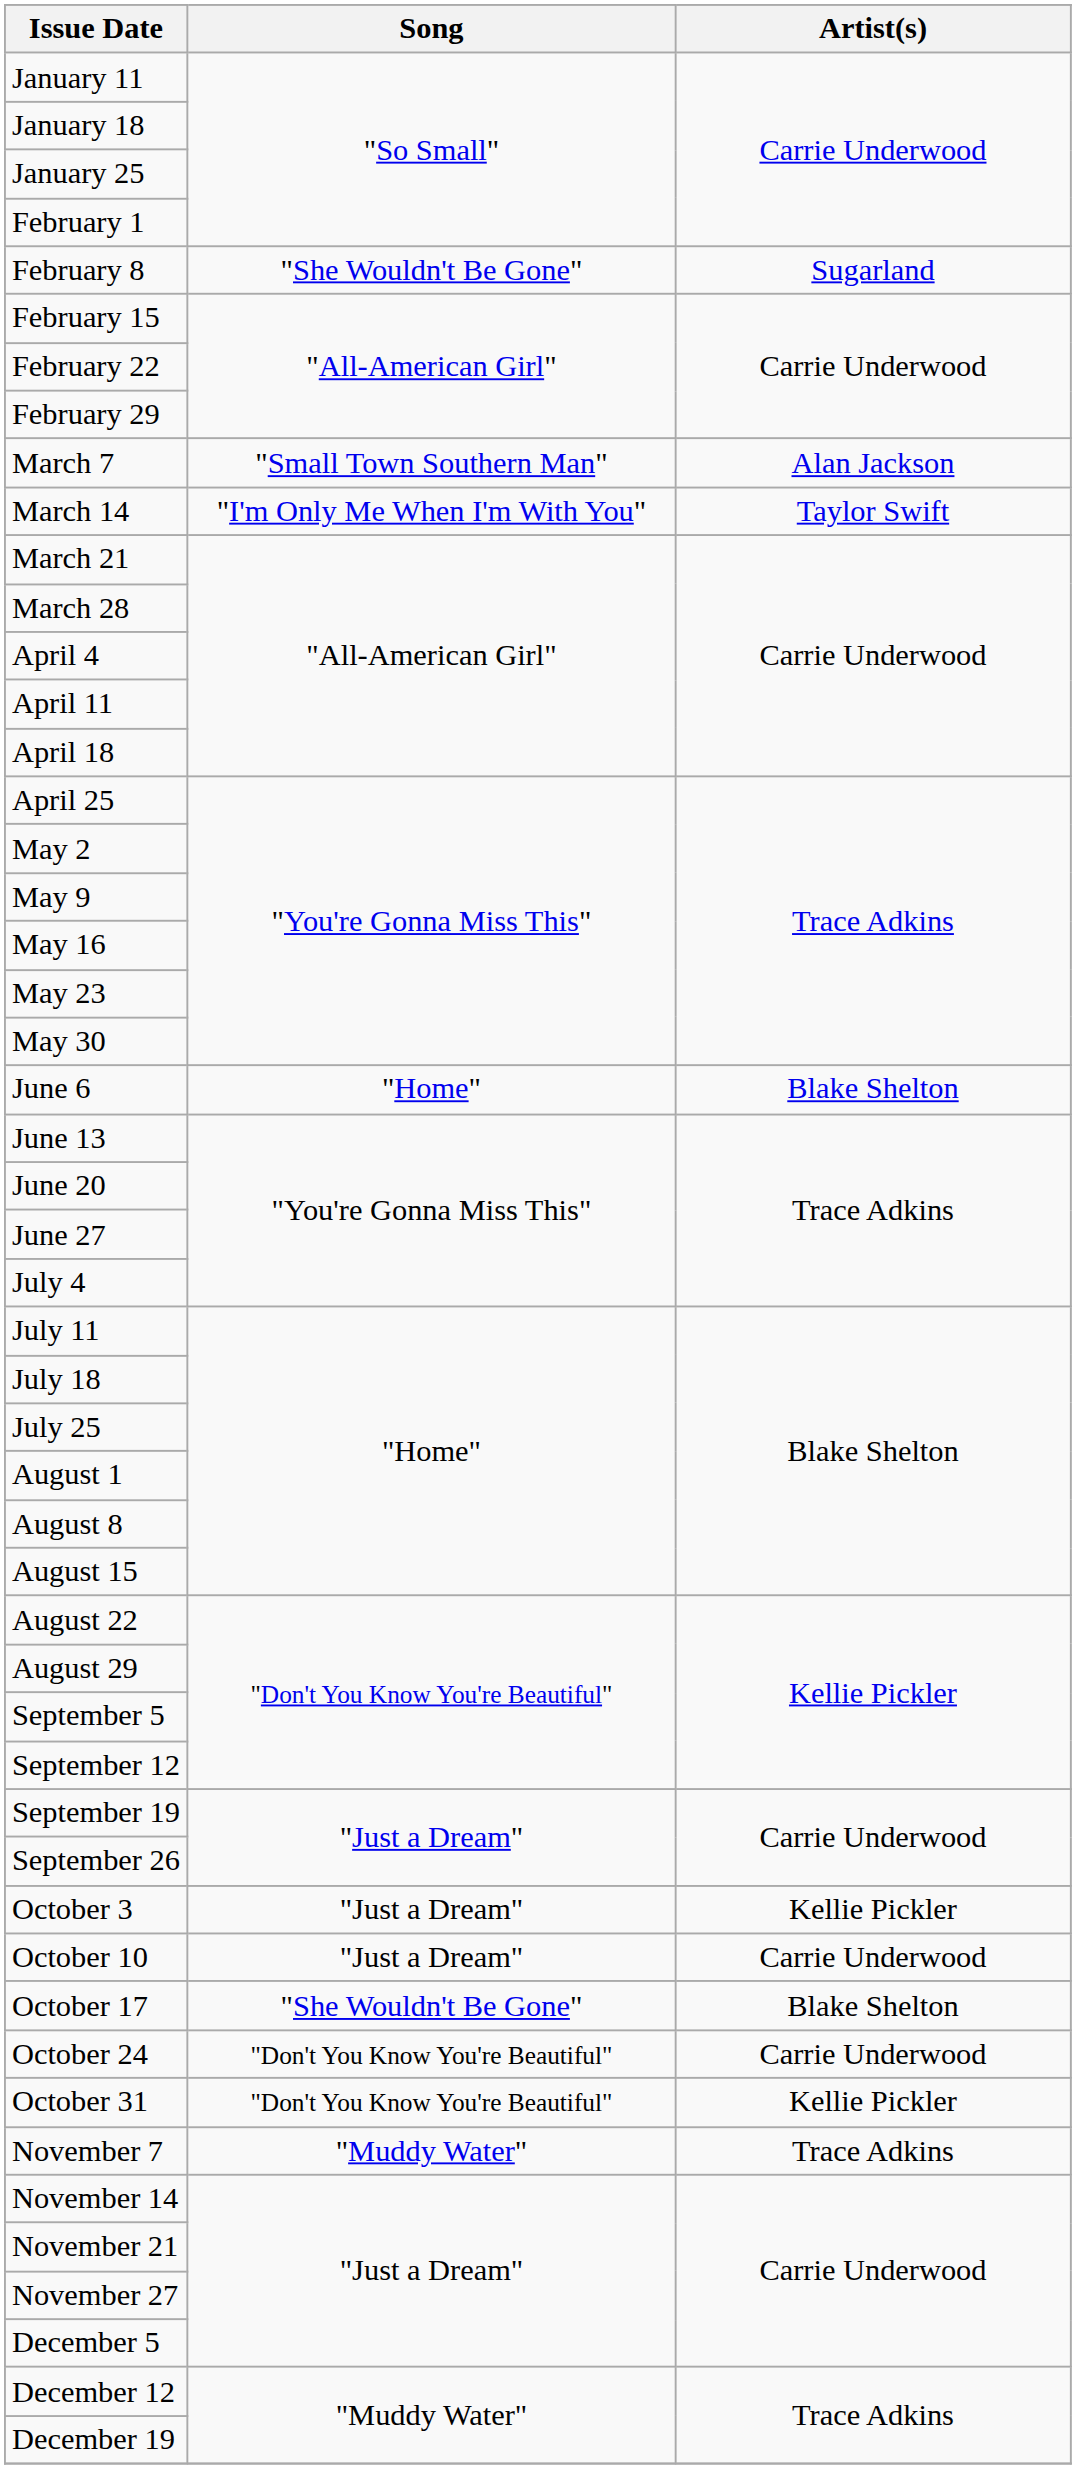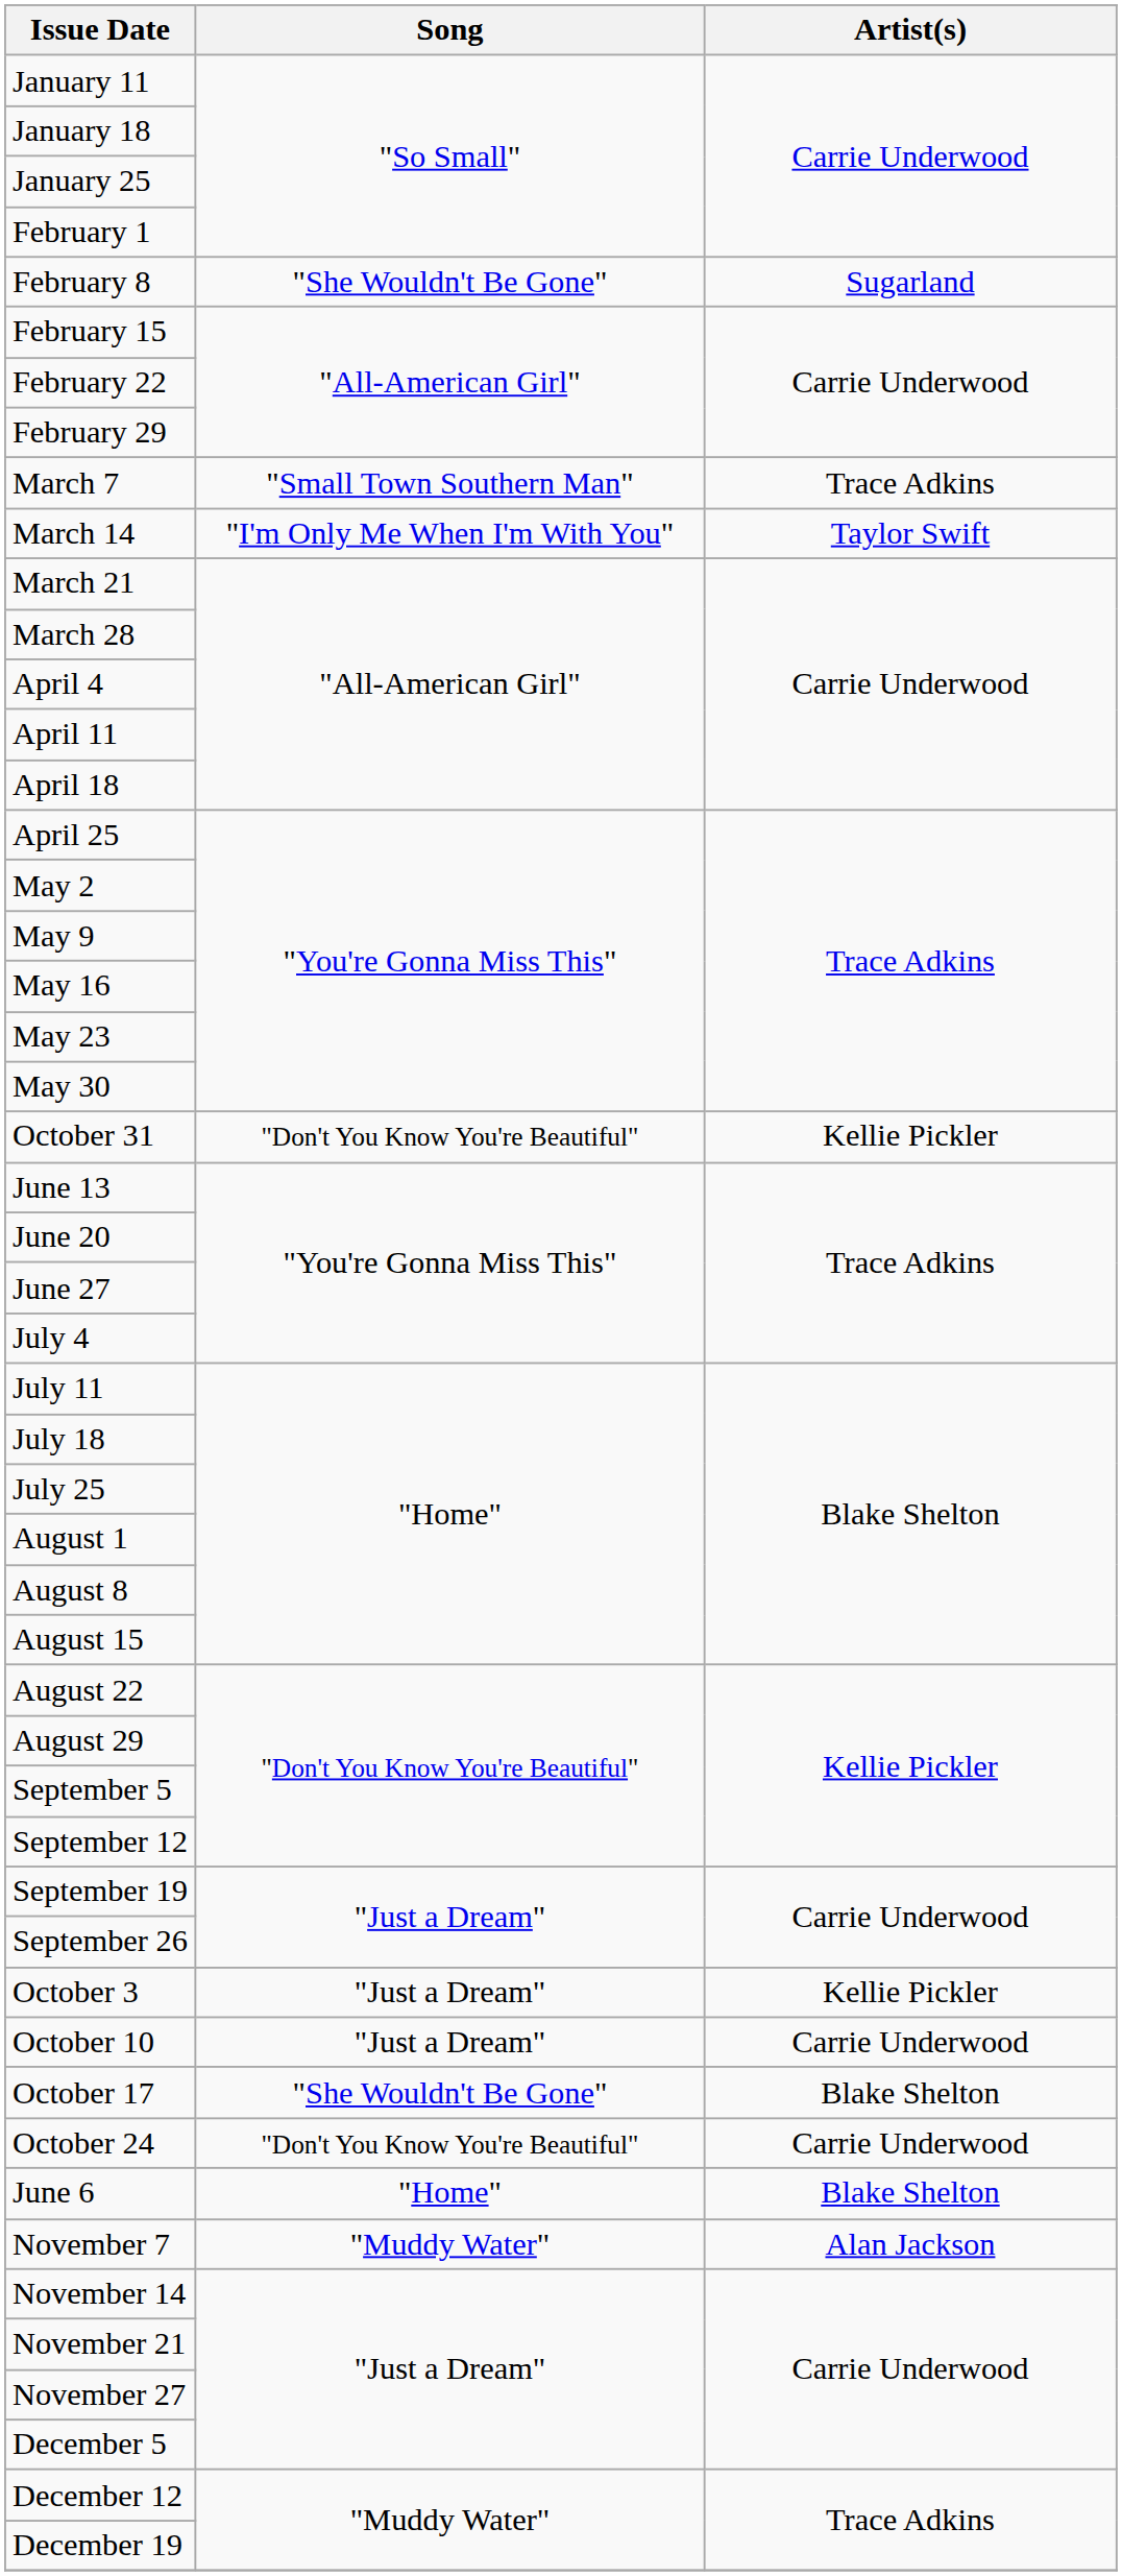 <table class="wikitable">
 <tr>
 <th align="left">Issue Date</th>
 <th align="center" width="250">Song</th>
 <th align="center" width="200">Artist(s)</th>
 </tr>
 <tr>
 <td align="left">January 11</td>
 <td align="center" rowspan="4">"<a href='#'>So Small</a>"</td>
 <td align="center" rowspan="4"><a href='#'>Carrie Underwood</a></td>
 </tr>
 <tr>
 <td align="left">January 18</td>
 </tr>
 <tr>
 <td align="left">January 25</td>
 </tr>
 <tr>
 <td align="left">February 1</td>
 </tr>
 <tr>
 <td align="left">February 8</td>
 <td align="center">"<a href='#'>She Wouldn't Be Gone</a>"</td>
 <td align="center"><a href='#'>Sugarland</a></td>
 </tr>
 <tr>
 <td align="left">February 15</td>
 <td align="center" rowspan="3">"<a href='#'>All-American Girl</a>"</td>
 <td align="center" rowspan="3">Carrie Underwood</td>
 </tr>
 <tr>
 <td align="left">February 22</td>
 </tr>
 <tr>
 <td align="left">February 29</td>
 </tr>
 <tr>
 <td align="left">March 7</td>
 <td align="center">"<a href='#'>Small Town Southern Man</a>"</td>
-<td align="center"><a href='#'>Alan Jackson</a></td>
+<td align="center">Trace Adkins</td>
 </tr>
 <tr>
 <td align="left">March 14</td>
 <td align="center">"<a href='#'>I'm Only Me When I'm With You</a>"</td>
 <td align="center"><a href='#'>Taylor Swift</a></td>
 </tr>
 <tr>
 <td align="left">March 21</td>
 <td align="center" rowspan="5">"All-American Girl"</td>
 <td align="center" rowspan="5">Carrie Underwood</td>
 </tr>
 <tr>
 <td align="left">March 28</td>
 </tr>
 <tr>
 <td align="left">April 4</td>
 </tr>
 <tr>
 <td align="left">April 11</td>
 </tr>
 <tr>
 <td align="left">April 18</td>
 </tr>
 <tr>
 <td align="left">April 25</td>
 <td align="center" rowspan="6">"<a href='#'>You're Gonna Miss This</a>"</td>
 <td align="center" rowspan="6"><a href='#'>Trace Adkins</a></td>
 </tr>
 <tr>
 <td align="left">May 2</td>
 </tr>
 <tr>
 <td align="left">May 9</td>
 </tr>
 <tr>
 <td align="left">May 16</td>
 </tr>
 <tr>
 <td align="left">May 23</td>
 </tr>
 <tr>
 <td align="left">May 30</td>
 </tr>
 <tr>
-<td align="left">June 6</td>
-<td align="center">"<a href='#'>Home</a>"</td>
-<td align="center"><a href='#'>Blake Shelton</a></td>
+<td align="left">October 31</td>
+<td align="center"><small>"Don't You Know You're Beautiful"</small></td>
+<td align="center">Kellie Pickler</td>
 </tr>
 <tr>
 <td align="left">June 13</td>
 <td align="center" rowspan="4">"You're Gonna Miss This"</td>
 <td align="center" rowspan="4">Trace Adkins</td>
 </tr>
 <tr>
 <td align="left">June 20</td>
 </tr>
 <tr>
 <td align="left">June 27</td>
 </tr>
 <tr>
 <td align="left">July 4</td>
 </tr>
 <tr>
 <td align="left">July 11</td>
 <td align="center" rowspan="6">"Home"</td>
 <td align="center" rowspan="6">Blake Shelton</td>
 </tr>
 <tr>
 <td align="left">July 18</td>
 </tr>
 <tr>
 <td align="left">July 25</td>
 </tr>
 <tr>
 <td align="left">August 1</td>
 </tr>
 <tr>
 <td align="left">August 8</td>
 </tr>
 <tr>
 <td align="left">August 15</td>
 </tr>
 <tr>
 <td align="left">August 22</td>
 <td align="center" rowspan="4"><small>"<a href='#'>Don't You Know You're Beautiful</a>"</small></td>
 <td align="center" rowspan="4"><a href='#'>Kellie Pickler</a></td>
 </tr>
 <tr>
 <td align="left">August 29</td>
 </tr>
 <tr>
 <td align="left">September 5</td>
 </tr>
 <tr>
 <td align="left">September 12</td>
 </tr>
 <tr>
 <td align="left">September 19</td>
 <td align="center" rowspan="2">"<a href='#'>Just a Dream</a>"</td>
 <td align="center" rowspan="2">Carrie Underwood</td>
 </tr>
 <tr>
 <td align="left">September 26</td>
 </tr>
 <tr>
 <td align="left">October 3</td>
 <td align="center">"Just a Dream"</td>
 <td align="center">Kellie Pickler</td>
 </tr>
 <tr>
 <td align="left">October 10</td>
 <td align="center">"Just a Dream"</td>
 <td align="center">Carrie Underwood</td>
 </tr>
 <tr>
 <td align="left">October 17</td>
 <td align="center">"<a href='#'>She Wouldn't Be Gone</a>"</td>
 <td align="center">Blake Shelton</td>
 </tr>
 <tr>
 <td align="left">October 24</td>
 <td align="center"><small>"Don't You Know You're Beautiful"</small></td>
 <td align="center">Carrie Underwood</td>
 </tr>
 <tr>
-<td align="left">October 31</td>
-<td align="center"><small>"Don't You Know You're Beautiful"</small></td>
-<td align="center">Kellie Pickler</td>
+<td align="left">June 6</td>
+<td align="center">"<a href='#'>Home</a>"</td>
+<td align="center"><a href='#'>Blake Shelton</a></td>
 </tr>
 <tr>
 <td align="left">November 7</td>
 <td align="center">"<a href='#'>Muddy Water</a>"</td>
-<td align="center">Trace Adkins</td>
+<td align="center"><a href='#'>Alan Jackson</a></td>
 </tr>
 <tr>
 <td align="left">November 14</td>
 <td align="center" rowspan="4">"Just a Dream"</td>
 <td align="center" rowspan="4">Carrie Underwood</td>
 </tr>
 <tr>
 <td align="left">November 21</td>
 </tr>
 <tr>
 <td align="left">November 27</td>
 </tr>
 <tr>
 <td align="left">December 5</td>
 </tr>
 <tr>
 <td align="left">December 12</td>
 <td align="center" rowspan="2">"Muddy Water"</td>
 <td align="center" rowspan="2">Trace Adkins</td>
 </tr>
 <tr>
 <td align="left">December 19</td>
 </tr>
 <tr>
 </tr>
 </table>
